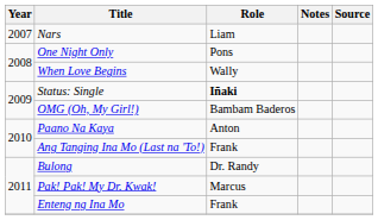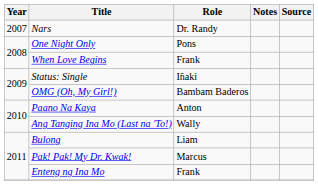 <table class="wikitable sortable">
 <tr>
 <th>Year</th>
 <th>Title</th>
 <th>Role</th>
 <th class="unsortable">Notes</th>
 <th class="unsortable">Source</th>
 </tr>
 <tr>
 <td>2007</td>
 <td><em>Nars</em></td>
-<td>Liam</td>
+<td>Dr. Randy</td>
 <td></td>
 <td></td>
 </tr>
 <tr>
 <td rowspan="2">2008</td>
 <td><em><a href='#'>One Night Only</a></em></td>
 <td>Pons</td>
 <td></td>
 <td></td>
 </tr>
 <tr>
 <td><em><a href='#'>When Love Begins</a></em></td>
-<td>Wally</td>
+<td>Frank</td>
 <td></td>
 <td></td>
 </tr>
 <tr>
 <td rowspan="2">2009</td>
 <td><em>Status: Single</em></td>
-<td><strong>Iñaki</strong></td>
+<td>Iñaki</td>
 <td></td>
 <td></td>
 </tr>
 <tr>
 <td><em><a href='#'>OMG (Oh, My Girl!)</a></em></td>
 <td>Bambam Baderos</td>
 <td></td>
 <td></td>
 </tr>
 <tr>
 <td rowspan="2">2010</td>
 <td><em><a href='#'>Paano Na Kaya</a></em></td>
 <td>Anton</td>
 <td></td>
 <td></td>
 </tr>
 <tr>
 <td><em><a href='#'>Ang Tanging Ina Mo (Last na 'To!)</a></em></td>
-<td>Frank</td>
+<td>Wally</td>
 <td></td>
 <td></td>
 </tr>
 <tr>
 <td rowspan="3">2011</td>
 <td><em><a href='#'>Bulong</a></em></td>
-<td>Dr. Randy</td>
+<td>Liam</td>
 <td></td>
 <td></td>
 </tr>
 <tr>
 <td><em><a href='#'>Pak! Pak! My Dr. Kwak!</a></em></td>
 <td>Marcus</td>
 <td></td>
 <td></td>
 </tr>
 <tr>
 <td><em><a href='#'>Enteng ng Ina Mo</a></em></td>
 <td>Frank</td>
 <td></td>
 <td></td>
 </tr>
 <tr>
 </tr>
 </table>
